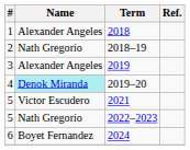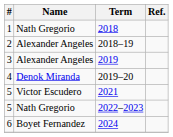 <table class="wikitable sortable">
 <tr>
 <th>#</th>
 <th>Name</th>
 <th>Term</th>
 <th class="unsortable">Ref.</th>
 </tr>
 <tr>
 <td align=center>1</td>
-<td>Alexander Angeles</td>
+<td>Nath Gregorio</td>
 <td><a href='#'>2018</a></td>
 <td></td>
 </tr>
 <tr>
 <td align=center>2</td>
-<td>Nath Gregorio</td>
+<td>Alexander Angeles</td>
 <td>2018–19</td>
 <td></td>
 </tr>
 <tr>
 <td align=center>3</td>
 <td>Alexander Angeles</td>
 <td><a href='#'>2019</a></td>
 <td></td>
 </tr>
 <tr>
 <td align=center>4</td>
-<td style="background: paleturquoise;"><a href='#'>Denok Miranda</a></td>
+<td><a href='#'>Denok Miranda</a></td>
 <td>2019–20</td>
 <td></td>
 </tr>
 <tr>
 <td align=center>5</td>
 <td>Victor Escudero</td>
 <td><a href='#'>2021</a></td>
 <td></td>
 </tr>
 <tr>
 <td align=center>5</td>
 <td>Nath Gregorio</td>
 <td><a href='#'>2022</a>–<a href='#'>2023</a></td>
 <td></td>
 </tr>
 <tr>
 <td align=center>6</td>
 <td>Boyet Fernandez</td>
 <td><a href='#'>2024</a></td>
 <td></td>
 </tr>
 <tr>
 </tr>
 </table>
